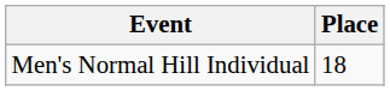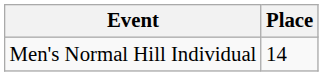 <table class="wikitable sortable">
 <tr>
 <th>Event</th>
 <th>Place</th>
 </tr>
 <tr>
 <td>Men's Normal Hill Individual</td>
-<td>18</td>
+<td>14</td>
 </tr>
 </table>
